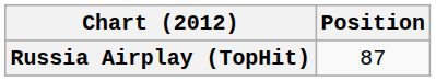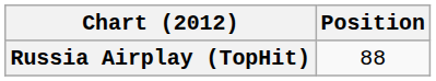 <table class="wikitable plainrowheaders" style="text-align:center;">
 <tr>
 <th scope="col">Chart (2012)</th>
 <th scope="col">Position</th>
 </tr>
 <tr>
 <th scope="row">Russia Airplay (TopHit)</th>
-<td style="text-align:center;">87</td>
+<td style="text-align:center;">88</td>
 </tr>
 </table>
